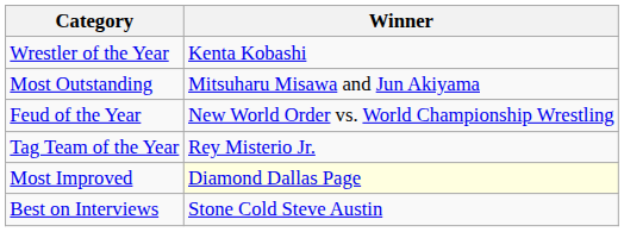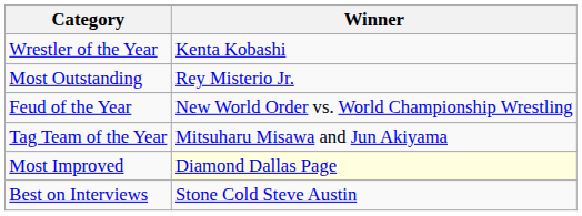 <table class="wikitable">
 <tr>
 <th>Category</th>
 <th>Winner</th>
 </tr>
 <tr>
 <td><a href='#'>Wrestler of the Year</a></td>
 <td><a href='#'>Kenta Kobashi</a></td>
 </tr>
 <tr>
 <td><a href='#'>Most Outstanding</a></td>
-<td><a href='#'>Mitsuharu Misawa</a> and <a href='#'>Jun Akiyama</a></td>
+<td><a href='#'>Rey Misterio Jr.</a></td>
 </tr>
 <tr>
 <td><a href='#'>Feud of the Year</a></td>
 <td><a href='#'>New World Order</a> vs. <a href='#'>World Championship Wrestling</a></td>
 </tr>
 <tr>
 <td><a href='#'>Tag Team of the Year</a></td>
-<td><a href='#'>Rey Misterio Jr.</a></td>
+<td><a href='#'>Mitsuharu Misawa</a> and <a href='#'>Jun Akiyama</a></td>
 </tr>
 <tr>
 <td><a href='#'>Most Improved</a></td>
 <td style="background: lightyellow;"><a href='#'>Diamond Dallas Page</a></td>
 </tr>
 <tr>
 <td><a href='#'>Best on Interviews</a></td>
 <td><a href='#'>Stone Cold Steve Austin</a></td>
 </tr>
 </table>
